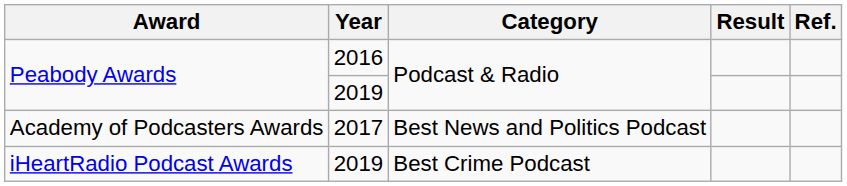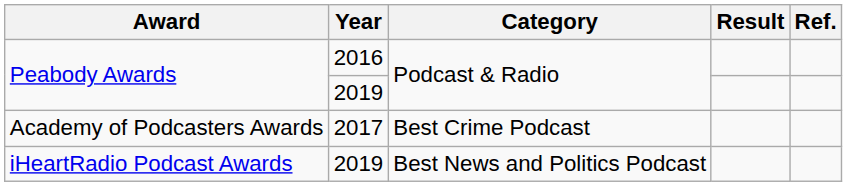 <table class="wikitable sortable">
 <tr>
 <th>Award</th>
 <th>Year</th>
 <th>Category</th>
 <th>Result</th>
 <th>Ref.</th>
 </tr>
 <tr>
 <td rowspan="2"><a href='#'>Peabody Awards</a></td>
 <td>2016</td>
 <td rowspan="2">Podcast & Radio</td>
 <td></td>
 <td></td>
 </tr>
 <tr>
 <td>2019</td>
 <td></td>
 <td></td>
 </tr>
 <tr>
 <td>Academy of Podcasters Awards</td>
 <td>2017</td>
-<td>Best News and Politics Podcast</td>
+<td>Best Crime Podcast</td>
 <td></td>
 <td></td>
 </tr>
 <tr>
 <td><a href='#'>iHeartRadio Podcast Awards</a></td>
 <td>2019</td>
-<td>Best Crime Podcast</td>
+<td>Best News and Politics Podcast</td>
 <td></td>
 <td></td>
 </tr>
 </table>
